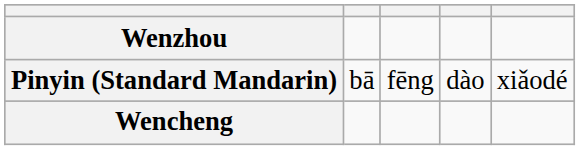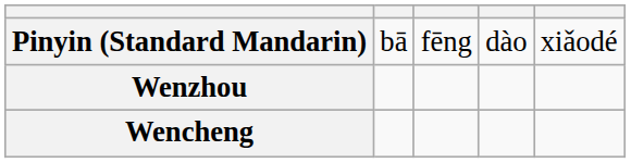 <table class="wikitable">
 <tr>
 <th></th>
 <th></th>
 <th></th>
 <th></th>
 <th></th>
 </tr>
 <tr>
+<th>Pinyin (Standard Mandarin)</th>
+<td>bā</td>
+<td>fēng</td>
+<td>dào</td>
+<td>xiǎodé</td>
+</tr>
+<tr>
 <th>Wenzhou</th>
 <td></td>
 <td></td>
 <td></td>
 <td></td>
-</tr>
-<tr>
-<th>Pinyin (Standard Mandarin)</th>
-<td>bā</td>
-<td>fēng</td>
-<td>dào</td>
-<td>xiǎodé</td>
 </tr>
 <tr>
 <th>Wencheng</th>
 <td></td>
 <td></td>
 <td></td>
 <td></td>
 </tr>
 </table>
